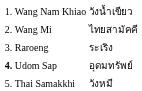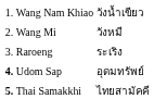 <table>
 <tr>
 <td>1.</td>
 <td>Wang Nam Khiao</td>
 <td>วังน้ำเขียว</td>
 <td></td>
 </tr>
 <tr>
 <td>2.</td>
 <td>Wang Mi</td>
-<td>ไทยสามัคคี</td>
+<td>วังหมี</td>
 <td></td>
 </tr>
 <tr>
 <td>3.</td>
 <td>Raroeng</td>
 <td>ระเริง</td>
 <td></td>
 </tr>
 <tr>
 <td><strong>4.</strong></td>
 <td>Udom Sap</td>
 <td>อุดมทรัพย์</td>
 <td></td>
 </tr>
 <tr>
-<td>5.</td>
+<td><strong>5.</strong></td>
 <td>Thai Samakkhi</td>
-<td>วังหมี</td>
+<td>ไทยสามัคคี</td>
 <td></td>
 </tr>
 </table>
